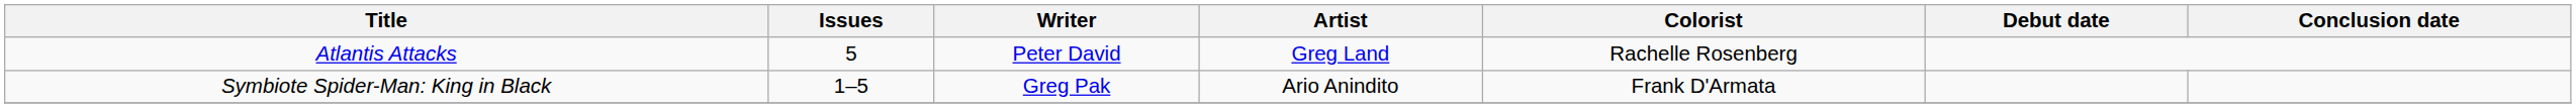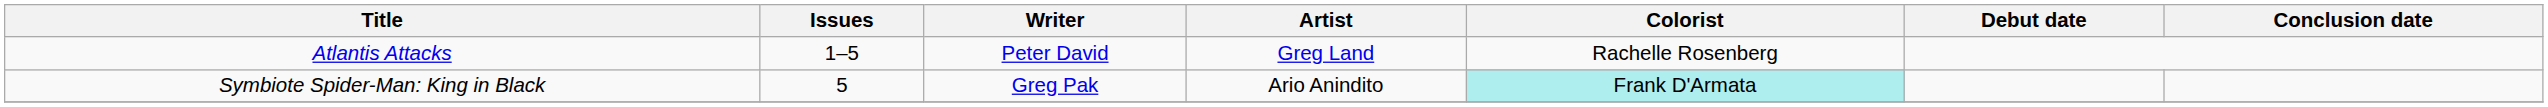 <table class="wikitable" style="text-align:center; width:100%">
 <tr>
 <th scope="col">Title</th>
 <th scope="col">Issues</th>
 <th scope="col">Writer</th>
 <th scope="col">Artist</th>
 <th scope="col">Colorist</th>
 <th scope="col">Debut date</th>
 <th scope="col">Conclusion date</th>
 </tr>
 <tr>
 <td><em><a href='#'>Atlantis Attacks</a></em></td>
-<td>5</td>
+<td>1–5</td>
 <td><a href='#'>Peter David</a></td>
 <td><a href='#'>Greg Land</a></td>
 <td>Rachelle Rosenberg</td>
 <td colspan="2"></td>
 </tr>
 <tr>
 <td><em>Symbiote Spider-Man: King in Black</em></td>
-<td>1–5</td>
+<td>5</td>
 <td><a href='#'>Greg Pak</a></td>
 <td>Ario Anindito</td>
-<td>Frank D'Armata</td>
+<td style="background: paleturquoise;">Frank D'Armata</td>
 <td></td>
 <td></td>
 </tr>
 <tr>
 </tr>
 </table>
